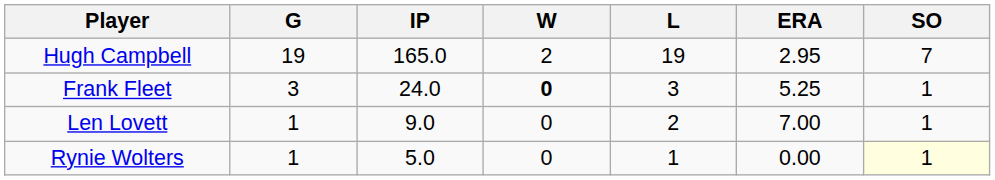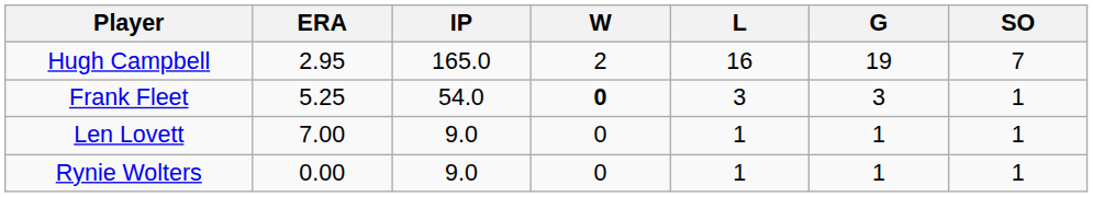 <table class="wikitable sortable">
 <tr>
 <th bgcolor="#DDDDFF" width="16%">Player</th>
-<th bgcolor="#DDDDFF" width="9%">G</th>
+<th bgcolor="#DDDDFF" width="9%">ERA</th>
 <th bgcolor="#DDDDFF" width="9%">IP</th>
 <th bgcolor="#DDDDFF" width="9%">W</th>
 <th bgcolor="#DDDDFF" width="9%">L</th>
-<th bgcolor="#DDDDFF" width="9%">ERA</th>
+<th bgcolor="#DDDDFF" width="9%">G</th>
 <th bgcolor="#DDDDFF" width="9%">SO</th>
 </tr>
 <tr align=center>
 <td><a href='#'>Hugh Campbell</a></td>
-<td>19</td>
+<td>2.95</td>
 <td>165.0</td>
 <td>2</td>
+<td>16</td>
 <td>19</td>
-<td>2.95</td>
 <td>7</td>
 </tr>
 <tr align=center>
 <td><a href='#'>Frank Fleet</a></td>
-<td>3</td>
-<td>24.0</td>
+<td>5.25</td>
+<td>54.0</td>
 <td><strong>0</strong></td>
 <td>3</td>
-<td>5.25</td>
+<td>3</td>
 <td>1</td>
 </tr>
 <tr align=center>
 <td><a href='#'>Len Lovett</a></td>
-<td>1</td>
+<td>7.00</td>
 <td>9.0</td>
 <td>0</td>
-<td>2</td>
-<td>7.00</td>
+<td>1</td>
+<td>1</td>
 <td>1</td>
 </tr>
 <tr align=center>
 <td><a href='#'>Rynie Wolters</a></td>
-<td>1</td>
-<td>5.0</td>
+<td>0.00</td>
+<td>9.0</td>
 <td>0</td>
 <td>1</td>
-<td>0.00</td>
-<td style="background: lightyellow;">1</td>
+<td>1</td>
+<td>1</td>
 </tr>
 </table>
